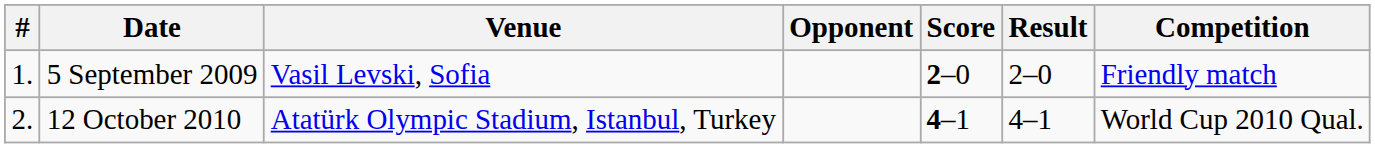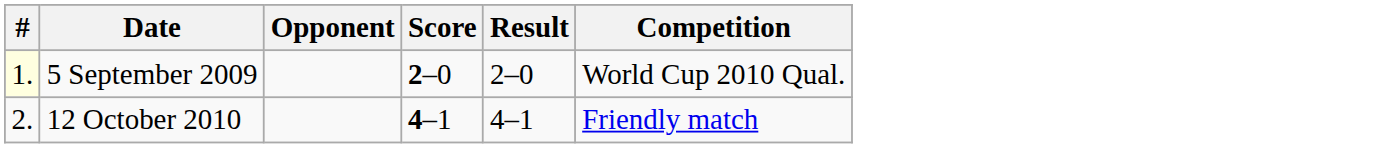 <table class="wikitable">
 <tr>
 <th>#</th>
 <th>Date</th>
-<th>Venue</th>
 <th>Opponent</th>
 <th>Score</th>
 <th>Result</th>
 <th>Competition</th>
 </tr>
 <tr>
-<td>1.</td>
+<td style="background: lightyellow;">1.</td>
 <td>5 September 2009</td>
-<td><a href='#'>Vasil Levski</a>, <a href='#'>Sofia</a></td>
 <td></td>
 <td><strong>2</strong>–0</td>
 <td>2–0</td>
-<td><a href='#'>Friendly match</a></td>
+<td>World Cup 2010 Qual.</td>
 </tr>
 <tr>
 <td>2.</td>
 <td>12 October 2010</td>
-<td><a href='#'>Atatürk Olympic Stadium</a>, <a href='#'>Istanbul</a>, Turkey</td>
 <td></td>
 <td><strong>4</strong>–1</td>
 <td>4–1</td>
-<td>World Cup 2010 Qual.</td>
+<td><a href='#'>Friendly match</a></td>
 </tr>
 </table>
